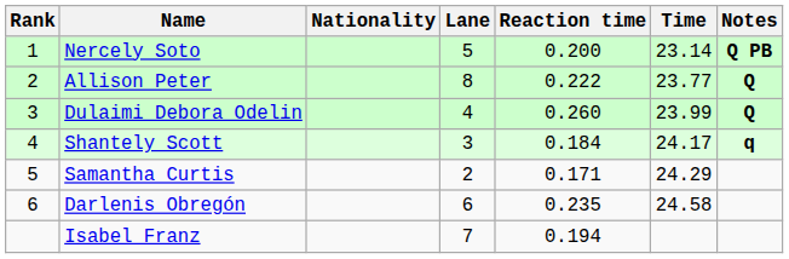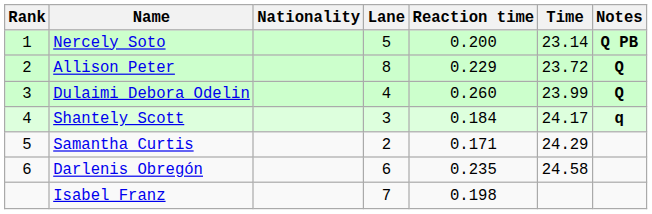 <table class="wikitable sortable" style="text-align:center">
 <tr>
 <th>Rank</th>
 <th>Name</th>
 <th>Nationality</th>
 <th>Lane</th>
 <th>Reaction time</th>
 <th>Time</th>
 <th>Notes</th>
 </tr>
 <tr bgcolor=ccffcc>
 <td>1</td>
 <td align=left><a href='#'>Nercely Soto</a></td>
 <td align=left></td>
 <td>5</td>
 <td>0.200</td>
 <td>23.14</td>
 <td><strong>Q PB</strong></td>
 </tr>
 <tr bgcolor=ccffcc>
 <td>2</td>
 <td align=left><a href='#'>Allison Peter</a></td>
 <td align=left></td>
 <td>8</td>
-<td>0.222</td>
-<td>23.77</td>
+<td>0.229</td>
+<td>23.72</td>
 <td><strong>Q</strong></td>
 </tr>
 <tr bgcolor=ccffcc>
 <td>3</td>
 <td align=left><a href='#'>Dulaimi Debora Odelin</a></td>
 <td align=left></td>
 <td>4</td>
 <td>0.260</td>
 <td>23.99</td>
 <td><strong>Q</strong></td>
 </tr>
 <tr bgcolor=ddffdd>
 <td>4</td>
 <td align=left><a href='#'>Shantely Scott</a></td>
 <td align=left></td>
 <td>3</td>
 <td>0.184</td>
 <td>24.17</td>
 <td><strong>q</strong></td>
 </tr>
 <tr>
 <td>5</td>
 <td align=left><a href='#'>Samantha Curtis</a></td>
 <td align=left></td>
 <td>2</td>
 <td>0.171</td>
 <td>24.29</td>
 <td></td>
 </tr>
 <tr>
 <td>6</td>
 <td align=left><a href='#'>Darlenis Obregón</a></td>
 <td align=left></td>
 <td>6</td>
 <td>0.235</td>
 <td>24.58</td>
 <td></td>
 </tr>
 <tr>
 <td></td>
 <td align=left><a href='#'>Isabel Franz</a></td>
 <td align=left></td>
 <td>7</td>
-<td>0.194</td>
+<td>0.198</td>
 <td></td>
 <td></td>
 </tr>
 </table>
